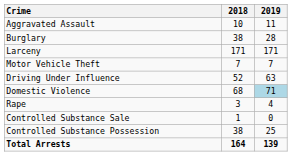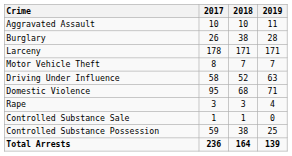 <table class="wikitable" style="width:450px;max-width:100%">
 <tr>
 <th style="text-align: left">Crime</th>
+<th>2017</th>
 <th>2018</th>
 <th>2019</th>
 </tr>
 <tr style="text-align: center">
 <td style="text-align: left">Aggravated Assault</td>
 <td>10</td>
+<td>10</td>
 <td>11</td>
 </tr>
 <tr style="text-align: center">
 <td style="text-align: left">Burglary</td>
+<td>26</td>
 <td>38</td>
 <td>28</td>
 </tr>
 <tr style="text-align: center">
 <td style="text-align: left">Larceny</td>
+<td>178</td>
 <td>171</td>
 <td>171</td>
 </tr>
 <tr style="text-align: center">
 <td style="text-align: left">Motor Vehicle Theft</td>
+<td>8</td>
 <td>7</td>
 <td>7</td>
 </tr>
 <tr style="text-align: center">
 <td style="text-align: left">Driving Under Influence</td>
+<td>58</td>
 <td>52</td>
 <td>63</td>
 </tr>
 <tr style="text-align: center">
 <td style="text-align: left">Domestic Violence</td>
+<td>95</td>
 <td>68</td>
-<td style="background: lightblue;">71</td>
+<td>71</td>
 </tr>
 <tr style="text-align: center">
 <td style="text-align: left">Rape</td>
+<td>3</td>
 <td>3</td>
 <td>4</td>
 </tr>
 <tr style="text-align: center">
 <td style="text-align: left">Controlled Substance Sale</td>
 <td>1</td>
+<td>1</td>
 <td>0</td>
 </tr>
 <tr style="text-align: center">
 <td style="text-align: left">Controlled Substance Possession</td>
+<td>59</td>
 <td>38</td>
 <td>25</td>
 </tr>
 <tr style="text-align: center">
 <td style="text-align: left"><strong>Total Arrests</strong></td>
+<td><strong>236</strong></td>
 <td><strong>164</strong></td>
 <td><strong>139</strong></td>
 </tr>
 </table>
